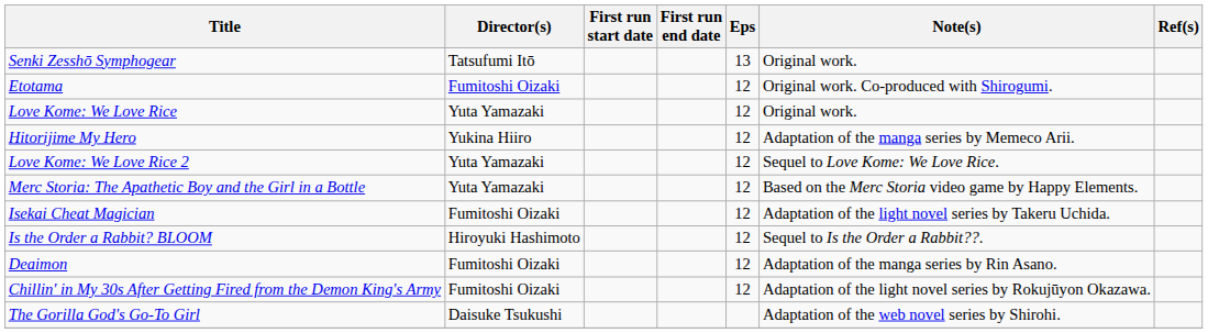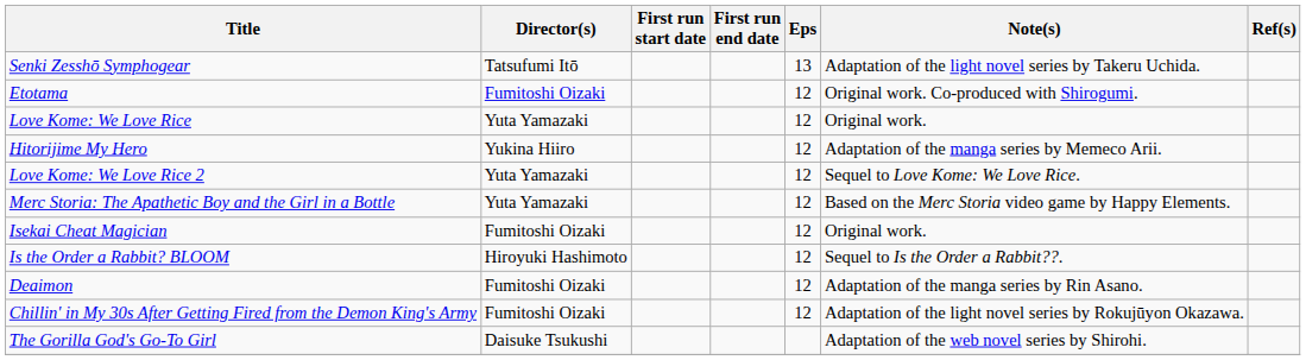 <table class="wikitable sortable">
 <tr>
 <th scope="col">Title</th>
 <th scope="col">Director(s)</th>
 <th scope="col">First run<br>start date</th>
 <th scope="col">First run<br>end date</th>
 <th scope="col" class="unsortable">Eps</th>
 <th scope="col" class="unsortable">Note(s)</th>
 <th scope="col" class="unsortable">Ref(s)</th>
 </tr>
 <tr>
 <td><em><a href='#'>Senki Zesshō Symphogear</a></em></td>
 <td>Tatsufumi Itō</td>
 <td></td>
 <td></td>
 <td style="text-align:center">13</td>
-<td>Original work.</td>
+<td>Adaptation of the <a href='#'>light novel</a> series by Takeru Uchida.</td>
 <td style="text-align:center"></td>
 </tr>
 <tr>
 <td><em><a href='#'>Etotama</a></em></td>
 <td><a href='#'>Fumitoshi Oizaki</a></td>
 <td></td>
 <td></td>
 <td style="text-align:center">12</td>
 <td>Original work. Co-produced with <a href='#'>Shirogumi</a>.</td>
 <td style="text-align:center"></td>
 </tr>
 <tr>
 <td><em><a href='#'>Love Kome: We Love Rice</a></em></td>
 <td>Yuta Yamazaki</td>
 <td></td>
 <td></td>
 <td style="text-align:center">12</td>
 <td>Original work.</td>
 <td style="text-align:center"></td>
 </tr>
 <tr>
 <td><em><a href='#'>Hitorijime My Hero</a></em></td>
 <td>Yukina Hiiro</td>
 <td></td>
 <td></td>
 <td style="text-align:center">12</td>
 <td>Adaptation of the <a href='#'>manga</a> series by Memeco Arii.</td>
 <td style="text-align:center"></td>
 </tr>
 <tr>
 <td><em><a href='#'>Love Kome: We Love Rice 2</a></em></td>
 <td>Yuta Yamazaki</td>
 <td></td>
 <td></td>
 <td style="text-align:center">12</td>
 <td>Sequel to <em>Love Kome: We Love Rice</em>.</td>
 <td style="text-align:center"></td>
 </tr>
 <tr>
 <td><em><a href='#'>Merc Storia: The Apathetic Boy and the Girl in a Bottle</a></em></td>
 <td>Yuta Yamazaki</td>
 <td></td>
 <td></td>
 <td style="text-align:center">12</td>
 <td>Based on the <em>Merc Storia</em> video game by Happy Elements.</td>
 <td style="text-align:center"></td>
 </tr>
 <tr>
 <td><em><a href='#'>Isekai Cheat Magician</a></em></td>
 <td>Fumitoshi Oizaki</td>
 <td></td>
 <td></td>
 <td style="text-align:center">12</td>
-<td>Adaptation of the <a href='#'>light novel</a> series by Takeru Uchida.</td>
+<td>Original work.</td>
 <td style="text-align:center"></td>
 </tr>
 <tr>
 <td><em><a href='#'>Is the Order a Rabbit? BLOOM</a></em></td>
 <td>Hiroyuki Hashimoto</td>
 <td></td>
 <td></td>
 <td style="text-align:center">12</td>
 <td>Sequel to <em>Is the Order a Rabbit??</em>.</td>
 <td style="text-align:center"></td>
 </tr>
 <tr>
 <td><em><a href='#'>Deaimon</a></em></td>
 <td>Fumitoshi Oizaki</td>
 <td></td>
 <td></td>
 <td style="text-align:center">12</td>
 <td>Adaptation of the manga series by Rin Asano.</td>
 <td style="text-align:center"></td>
 </tr>
 <tr>
 <td><em><a href='#'>Chillin' in My 30s After Getting Fired from the Demon King's Army</a></em></td>
 <td>Fumitoshi Oizaki</td>
 <td></td>
 <td></td>
 <td style="text-align:center">12</td>
 <td>Adaptation of the light novel series by Rokujūyon Okazawa.</td>
 <td style="text-align:center"></td>
 </tr>
 <tr>
 <td><em><a href='#'>The Gorilla God's Go-To Girl</a></em></td>
 <td>Daisuke Tsukushi</td>
 <td></td>
 <td></td>
 <td style="text-align:center"></td>
 <td>Adaptation of the <a href='#'>web novel</a> series by Shirohi.</td>
 <td style="text-align:center"></td>
 </tr>
 <tr>
 </tr>
 </table>
